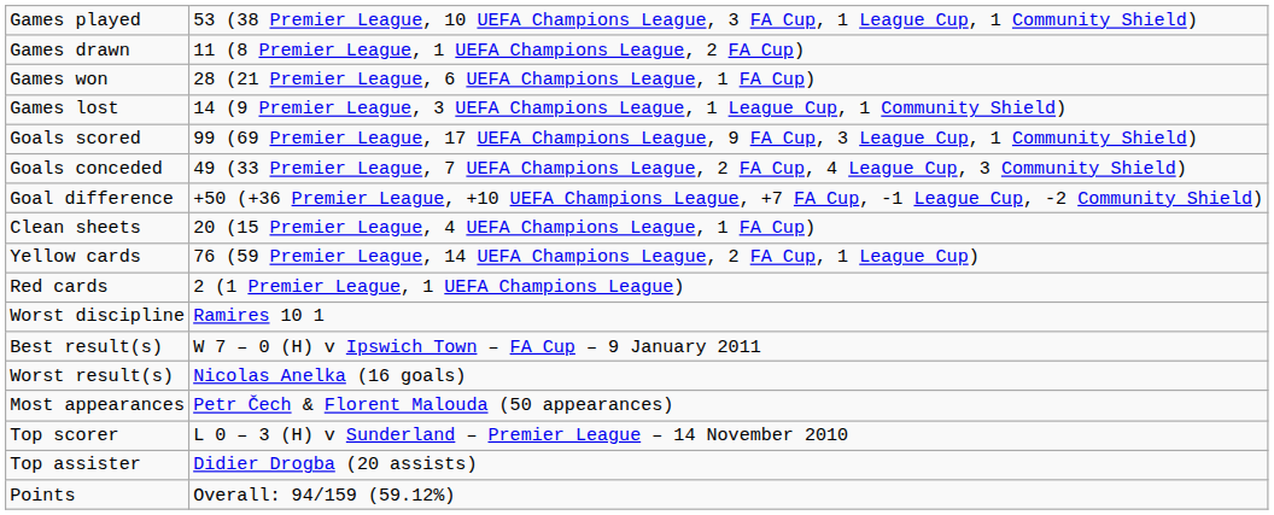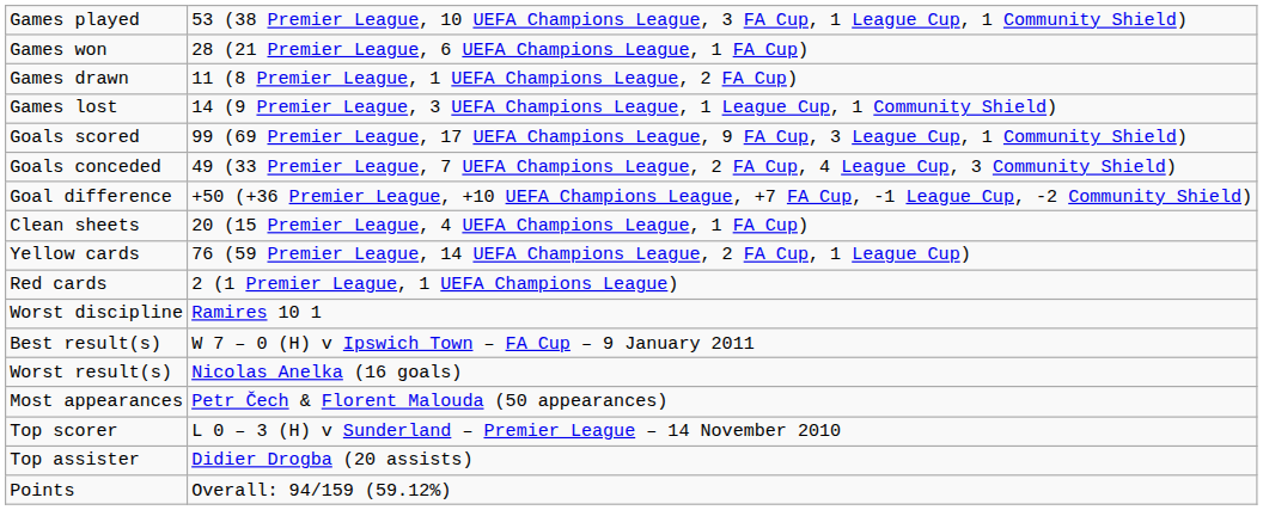 <table class="wikitable">
 <tr>
 <td>Games played</td>
 <td>53 (38 <a href='#'>Premier League</a>, 10 <a href='#'>UEFA Champions League</a>, 3 <a href='#'>FA Cup</a>, 1 <a href='#'>League Cup</a>, 1 <a href='#'>Community Shield</a>)</td>
 </tr>
 <tr>
+<td>Games won</td>
+<td>28 (21 <a href='#'>Premier League</a>, 6 <a href='#'>UEFA Champions League</a>, 1 <a href='#'>FA Cup</a>)</td>
+</tr>
+<tr>
 <td>Games drawn</td>
 <td>11 (8 <a href='#'>Premier League</a>, 1 <a href='#'>UEFA Champions League</a>, 2 <a href='#'>FA Cup</a>)</td>
-</tr>
-<tr>
-<td>Games won</td>
-<td>28 (21 <a href='#'>Premier League</a>, 6 <a href='#'>UEFA Champions League</a>, 1 <a href='#'>FA Cup</a>)</td>
 </tr>
 <tr>
 <td>Games lost</td>
 <td>14 (9 <a href='#'>Premier League</a>, 3 <a href='#'>UEFA Champions League</a>, 1 <a href='#'>League Cup</a>, 1 <a href='#'>Community Shield</a>)</td>
 </tr>
 <tr>
 <td>Goals scored</td>
 <td>99 (69 <a href='#'>Premier League</a>, 17 <a href='#'>UEFA Champions League</a>, 9 <a href='#'>FA Cup</a>, 3 <a href='#'>League Cup</a>, 1 <a href='#'>Community Shield</a>)</td>
 </tr>
 <tr>
 <td>Goals conceded</td>
 <td>49 (33 <a href='#'>Premier League</a>, 7 <a href='#'>UEFA Champions League</a>, 2 <a href='#'>FA Cup</a>, 4 <a href='#'>League Cup</a>, 3 <a href='#'>Community Shield</a>)</td>
 </tr>
 <tr>
 <td>Goal difference</td>
 <td>+50 (+36 <a href='#'>Premier League</a>, +10 <a href='#'>UEFA Champions League</a>, +7 <a href='#'>FA Cup</a>, -1 <a href='#'>League Cup</a>, -2 <a href='#'>Community Shield</a>)</td>
 </tr>
 <tr>
 <td>Clean sheets</td>
 <td>20 (15 <a href='#'>Premier League</a>, 4 <a href='#'>UEFA Champions League</a>, 1 <a href='#'>FA Cup</a>)</td>
 </tr>
 <tr>
 <td>Yellow cards</td>
 <td>76 (59 <a href='#'>Premier League</a>, 14 <a href='#'>UEFA Champions League</a>, 2 <a href='#'>FA Cup</a>, 1 <a href='#'>League Cup</a>)</td>
 </tr>
 <tr>
 <td>Red cards</td>
 <td>2 (1 <a href='#'>Premier League</a>, 1 <a href='#'>UEFA Champions League</a>)</td>
 </tr>
 <tr>
 <td>Worst discipline</td>
 <td> <a href='#'>Ramires</a> 10  1 </td>
 </tr>
 <tr>
 <td>Best result(s)</td>
 <td>W 7 – 0 (H) v <a href='#'>Ipswich Town</a> – <a href='#'>FA Cup</a> – 9 January 2011</td>
 </tr>
 <tr>
 <td>Worst result(s)</td>
 <td> <a href='#'>Nicolas Anelka</a> (16 goals)</td>
 </tr>
 <tr>
 <td>Most appearances</td>
 <td><a href='#'>Petr Čech</a> & <a href='#'>Florent Malouda</a> (50 appearances)</td>
 </tr>
 <tr>
 <td>Top scorer</td>
 <td>L 0 – 3 (H) v <a href='#'>Sunderland</a> – <a href='#'>Premier League</a> – 14 November 2010</td>
 </tr>
 <tr>
 <td>Top assister</td>
 <td> <a href='#'>Didier Drogba</a> (20 assists)</td>
 </tr>
 <tr>
 <td>Points</td>
 <td>Overall: 94/159 (59.12%)</td>
 </tr>
 </table>
